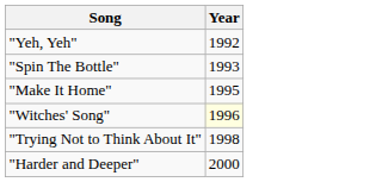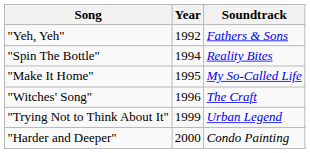 <table class="wikitable">
 <tr>
 <th scope="col">Song</th>
 <th scope="col">Year</th>
+<th scope="col">Soundtrack</th>
 </tr>
 <tr>
 <td>"Yeh, Yeh"</td>
 <td>1992</td>
+<td><em><a href='#'>Fathers & Sons</a></em></td>
 </tr>
 <tr>
 <td>"Spin The Bottle"</td>
-<td>1993</td>
+<td>1994</td>
+<td><em><a href='#'>Reality Bites</a></em></td>
 </tr>
 <tr>
 <td>"Make It Home"</td>
 <td>1995</td>
+<td><em><a href='#'>My So-Called Life</a></em></td>
 </tr>
 <tr>
 <td>"Witches' Song"</td>
-<td style="background: lightyellow;">1996</td>
+<td>1996</td>
+<td><em><a href='#'>The Craft</a></em></td>
 </tr>
 <tr>
 <td>"Trying Not to Think About It"</td>
-<td>1998</td>
+<td>1999</td>
+<td><em><a href='#'>Urban Legend</a></em></td>
 </tr>
 <tr>
 <td>"Harder and Deeper"</td>
 <td>2000</td>
+<td><em>Condo Painting</em></td>
 </tr>
 </table>
